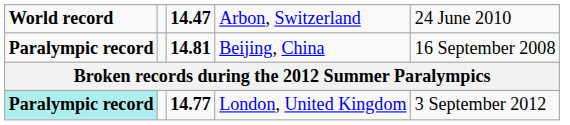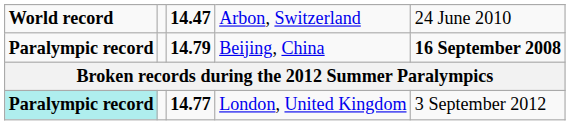 <table class="wikitable">
 <tr>
 <td><strong>World record</strong></td>
 <td></td>
 <td><strong>14.47</strong></td>
 <td><a href='#'>Arbon</a>, <a href='#'>Switzerland</a></td>
 <td>24 June 2010</td>
 </tr>
 <tr>
 <td><strong>Paralympic record</strong></td>
 <td></td>
-<td><strong>14.81</strong></td>
+<td><strong>14.79</strong></td>
 <td><a href='#'>Beijing</a>, <a href='#'>China</a></td>
-<td>16 September 2008</td>
+<td><strong>16 September 2008</strong></td>
 </tr>
 <tr>
 <th colspan="5">Broken records during the 2012 Summer Paralympics</th>
 </tr>
 <tr>
 <td style="background: paleturquoise;"><strong>Paralympic record</strong></td>
 <td></td>
 <td><strong>14.77</strong></td>
 <td><a href='#'>London</a>, <a href='#'>United Kingdom</a></td>
 <td>3 September 2012</td>
 </tr>
 </table>
